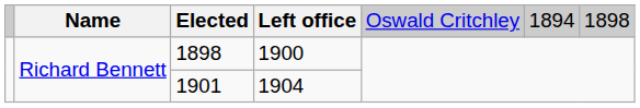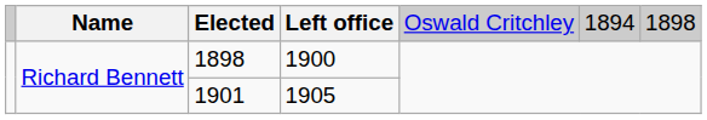 <table class="wikitable">
 <tr bgcolor="CCCCCC">
 <td></td>
 <th>Name</th>
 <th>Elected</th>
 <th>Left office<br></th>
 <td><a href='#'>Oswald Critchley</a></td>
 <td>1894</td>
 <td>1898</td>
 </tr>
 <tr>
 <td rowspan=2 ></td>
 <td rowspan=2><a href='#'>Richard Bennett</a></td>
 <td>1898</td>
 <td>1900</td>
 </tr>
 <tr>
 <td>1901</td>
-<td>1904</td>
+<td>1905</td>
 </tr>
 </table>
